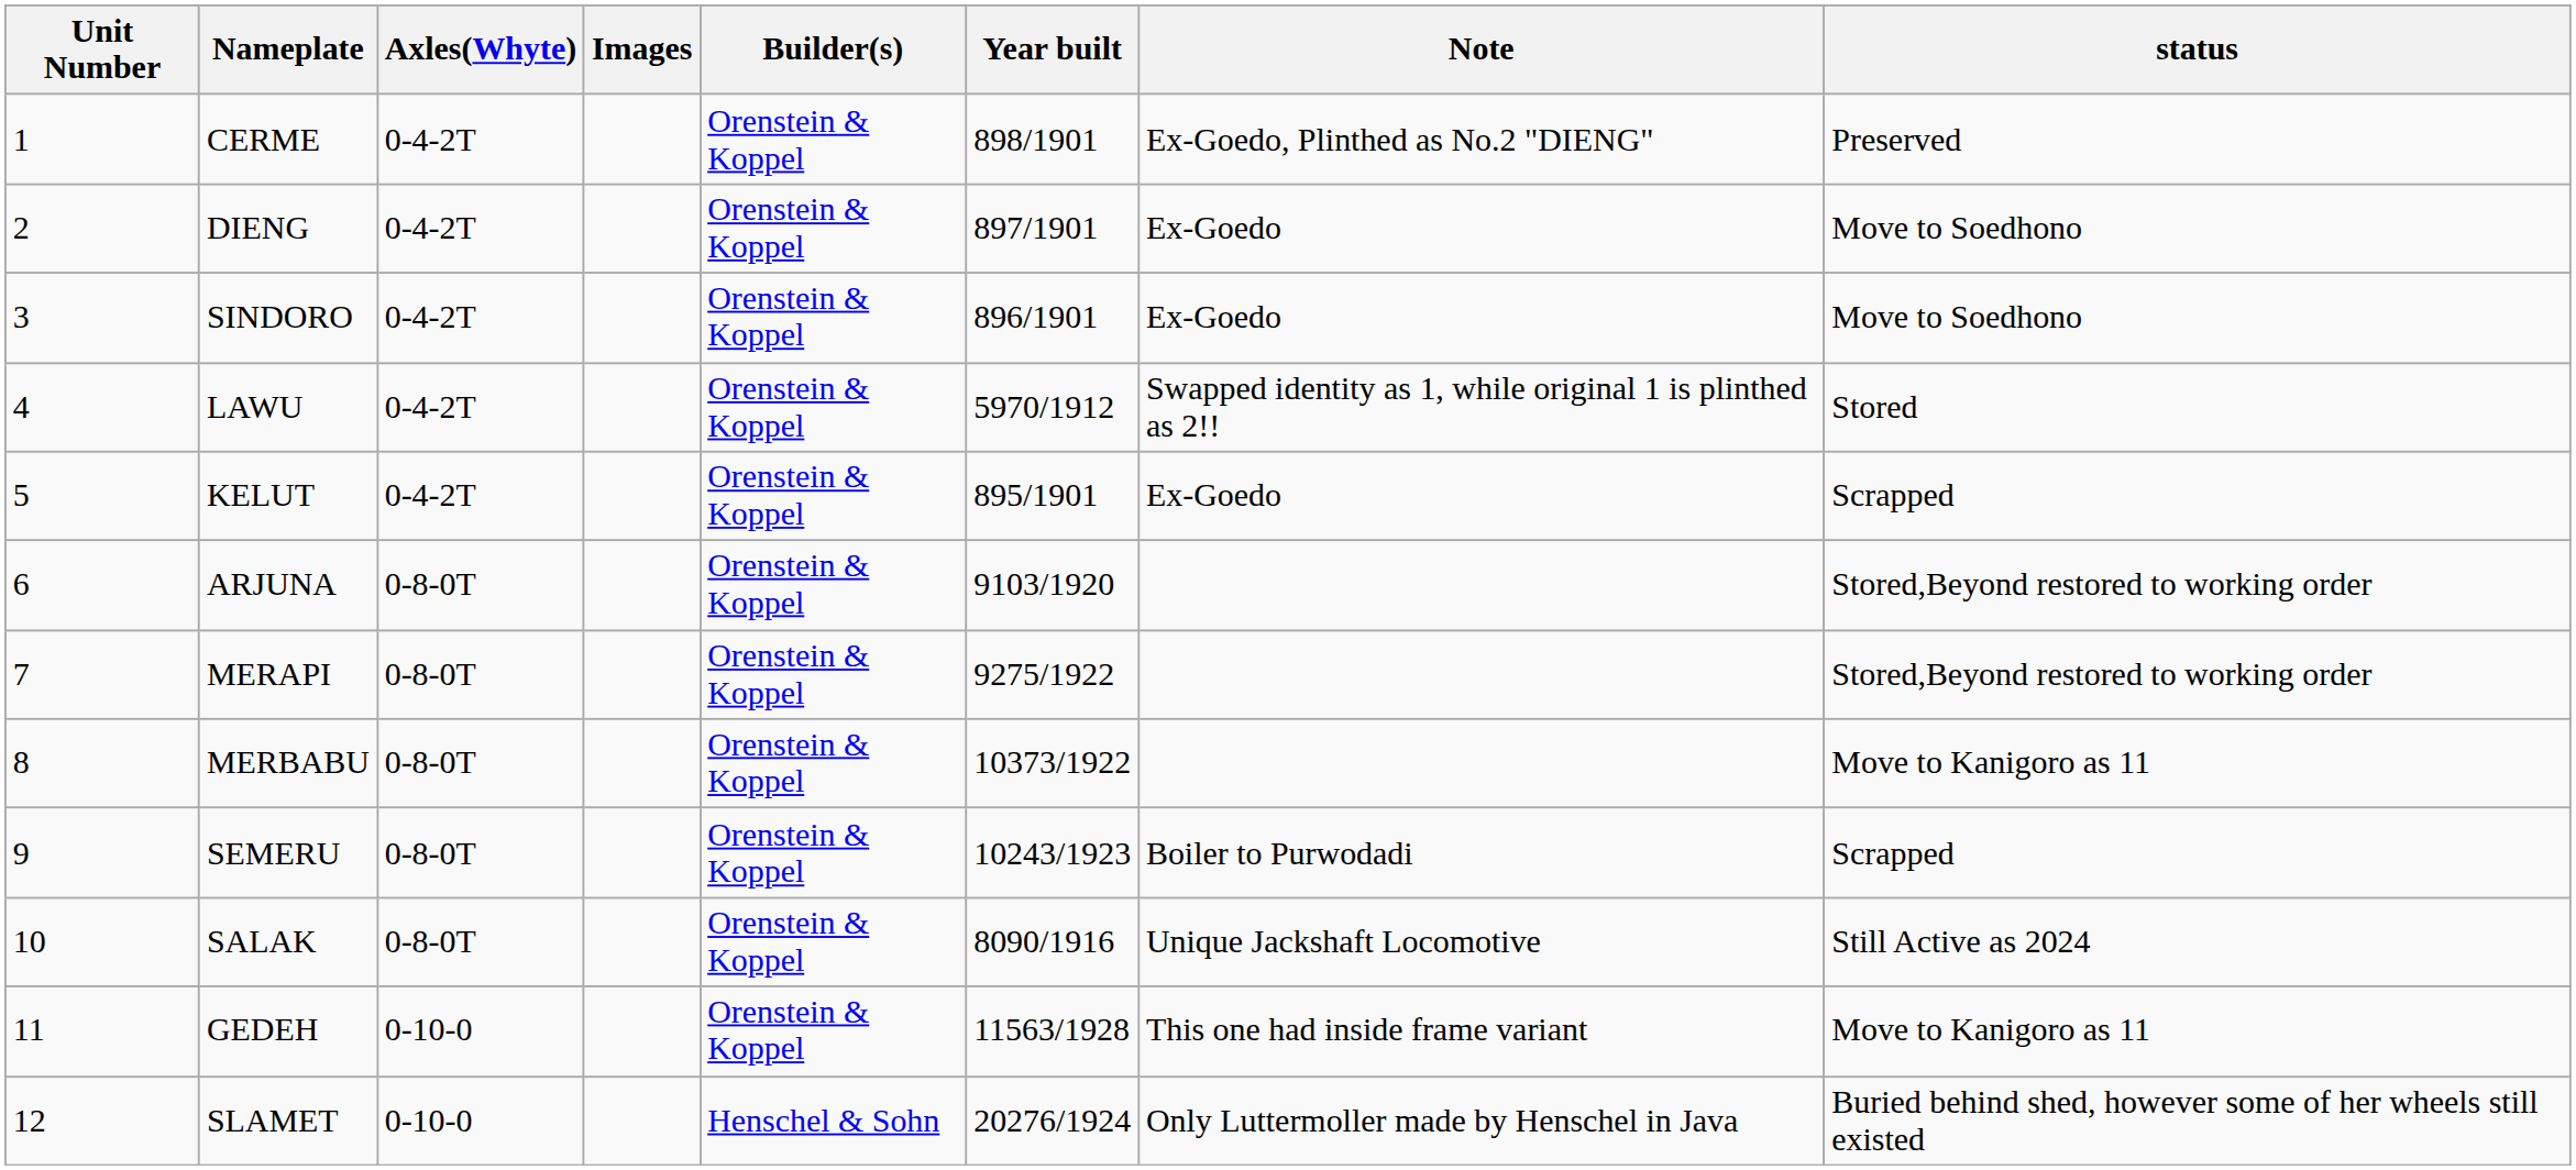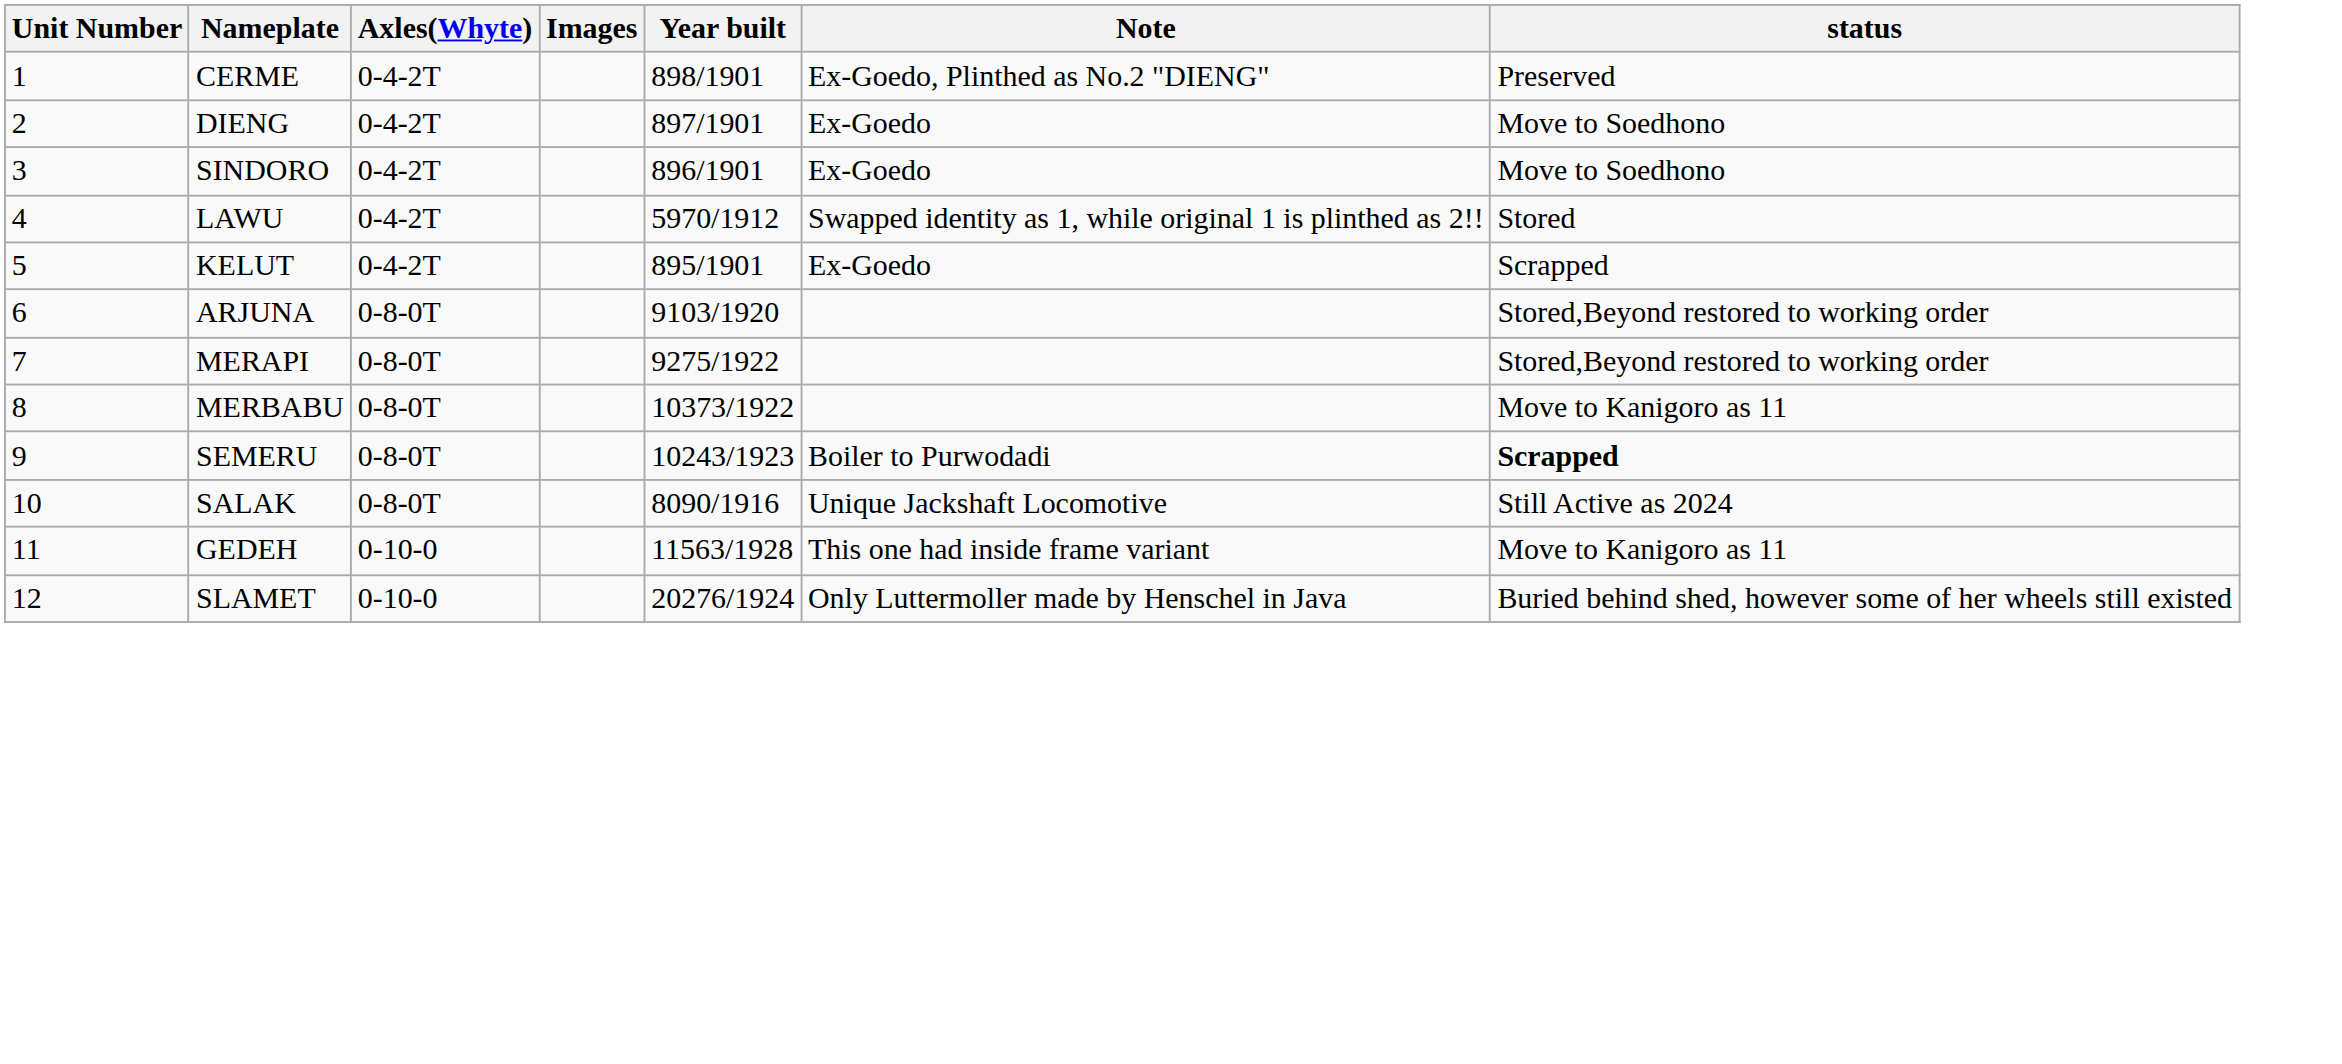 <table class="wikitable">
 <tr>
 <th>Unit Number</th>
 <th>Nameplate</th>
 <th>Axles(<a href='#'>Whyte</a>)</th>
 <th>Images</th>
-<th>Builder(s)</th>
 <th>Year built</th>
 <th>Note</th>
 <th>status</th>
 </tr>
 <tr>
 <td>1</td>
 <td>CERME</td>
 <td>0-4-2T</td>
 <td><br></td>
-<td> <a href='#'>Orenstein & Koppel</a></td>
 <td>898/1901</td>
 <td>Ex-Goedo, Plinthed as No.2 "DIENG"</td>
 <td>Preserved</td>
 </tr>
 <tr>
 <td>2</td>
 <td>DIENG</td>
 <td>0-4-2T</td>
 <td></td>
-<td> <a href='#'>Orenstein & Koppel</a></td>
 <td>897/1901</td>
 <td>Ex-Goedo</td>
 <td>Move to Soedhono</td>
 </tr>
 <tr>
 <td>3</td>
 <td>SINDORO</td>
 <td>0-4-2T</td>
 <td></td>
-<td> <a href='#'>Orenstein & Koppel</a></td>
 <td>896/1901</td>
 <td>Ex-Goedo</td>
 <td>Move to Soedhono</td>
 </tr>
 <tr>
 <td>4</td>
 <td>LAWU</td>
 <td>0-4-2T</td>
 <td></td>
-<td> <a href='#'>Orenstein & Koppel</a></td>
 <td>5970/1912</td>
 <td>Swapped identity as 1, while original 1 is plinthed as 2!!</td>
 <td>Stored</td>
 </tr>
 <tr>
 <td>5</td>
 <td>KELUT</td>
 <td>0-4-2T</td>
 <td></td>
-<td> <a href='#'>Orenstein & Koppel</a></td>
 <td>895/1901</td>
 <td>Ex-Goedo</td>
 <td>Scrapped</td>
 </tr>
 <tr>
 <td>6</td>
 <td>ARJUNA</td>
 <td>0-8-0T</td>
 <td><br></td>
-<td> <a href='#'>Orenstein & Koppel</a></td>
 <td>9103/1920</td>
 <td></td>
 <td>Stored,Beyond restored to working order</td>
 </tr>
 <tr>
 <td>7</td>
 <td>MERAPI</td>
 <td>0-8-0T</td>
 <td></td>
-<td> <a href='#'>Orenstein & Koppel</a></td>
 <td>9275/1922</td>
 <td></td>
 <td>Stored,Beyond restored to working order</td>
 </tr>
 <tr>
 <td>8</td>
 <td>MERBABU</td>
 <td>0-8-0T</td>
 <td></td>
-<td> <a href='#'>Orenstein & Koppel</a></td>
 <td>10373/1922</td>
 <td></td>
 <td>Move to Kanigoro as 11</td>
 </tr>
 <tr>
 <td>9</td>
 <td>SEMERU</td>
 <td>0-8-0T</td>
 <td></td>
-<td> <a href='#'>Orenstein & Koppel</a></td>
 <td>10243/1923</td>
 <td>Boiler to Purwodadi</td>
-<td>Scrapped</td>
+<td><strong>Scrapped</strong></td>
 </tr>
 <tr>
 <td>10</td>
 <td>SALAK</td>
 <td>0-8-0T</td>
 <td><br></td>
-<td> <a href='#'>Orenstein & Koppel</a></td>
 <td>8090/1916</td>
 <td>Unique Jackshaft Locomotive</td>
 <td>Still Active as 2024</td>
 </tr>
 <tr>
 <td>11</td>
 <td>GEDEH</td>
 <td>0-10-0</td>
 <td><br></td>
-<td> <a href='#'>Orenstein & Koppel</a></td>
 <td>11563/1928</td>
 <td>This one had inside frame variant</td>
 <td>Move to Kanigoro as 11</td>
 </tr>
 <tr>
 <td>12</td>
 <td>SLAMET</td>
 <td>0-10-0</td>
 <td><br></td>
-<td> <a href='#'>Henschel & Sohn</a></td>
 <td>20276/1924</td>
 <td>Only Luttermoller made by Henschel in Java</td>
 <td>Buried behind shed, however some of her wheels still existed</td>
 </tr>
 </table>
